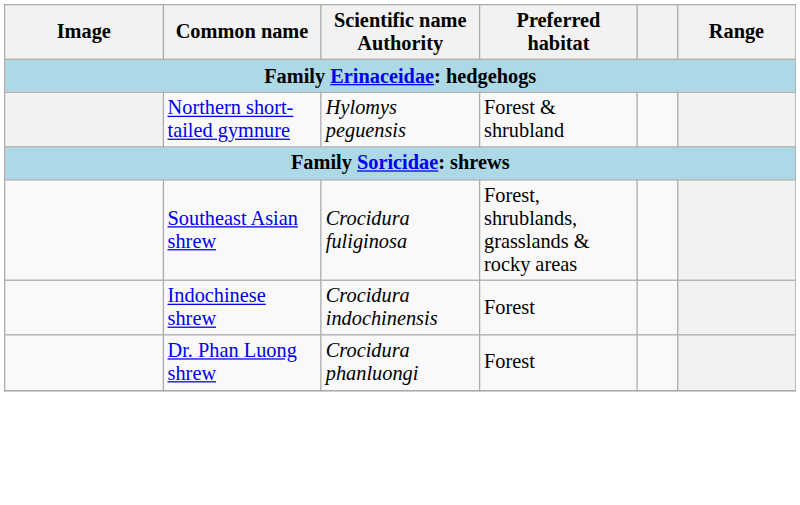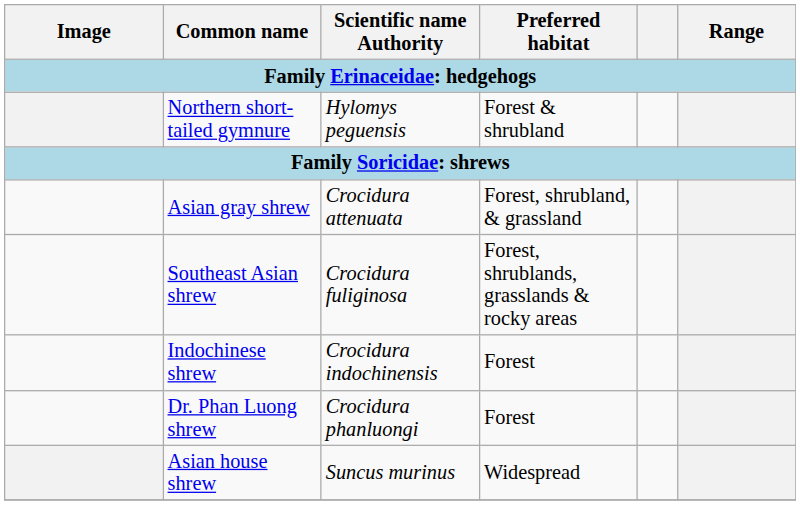 <table width=100% class="wikitable unsortable plainrowheaders">
 <tr>
 <th width="20%" style="text-align: center;">Image</th>
 <th width="20%">Common name</th>
 <th width="20%">Scientific name<br>Authority</th>
 <th width="20%">Preferred habitat</th>
 <th width="5%"></th>
 <th width="15%">Range</th>
 </tr>
 <tr>
 <td style="text-align:center;background:lightblue;" colspan=6><strong>Family <a href='#'>Erinaceidae</a>: hedgehogs</strong></td>
 </tr>
 <tr>
 <th style="text-align: center;"></th>
 <td><a href='#'>Northern short-tailed gymnure</a></td>
 <td><em>Hylomys peguensis</em><br></td>
 <td>Forest & shrubland</td>
 <td></td>
 <th style="text-align: center;"></th>
 </tr>
 <tr>
 <td style="text-align:center;background:lightblue;" colspan=6><strong>Family <a href='#'>Soricidae</a>: shrews</strong></td>
+</tr>
+<tr>
+<td></td>
+<td><a href='#'>Asian gray shrew</a></td>
+<td><em>Crocidura attenuata</em><br></td>
+<td>Forest, shrubland, & grassland</td>
+<td><br></td>
+<th style="text-align: center;"></th>
 </tr>
 <tr>
 <td></td>
 <td><a href='#'>Southeast Asian shrew</a></td>
 <td><em>Crocidura fuliginosa</em><br></td>
 <td>Forest, shrublands, grasslands & rocky areas</td>
 <td><br></td>
 <th style="text-align: center;"></th>
 </tr>
 <tr>
 <td></td>
 <td><a href='#'>Indochinese shrew</a></td>
 <td><em>Crocidura indochinensis</em><br></td>
 <td>Forest</td>
 <td><br></td>
 <th style="text-align: center;"></th>
 </tr>
 <tr>
 <td></td>
 <td><a href='#'>Dr. Phan Luong shrew</a></td>
 <td><em>Crocidura phanluongi</em><br></td>
 <td>Forest</td>
 <td><br></td>
 <th style="text-align: center;"></th>
 </tr>
 <tr>
+<th style="text-align: center;"></th>
+<td><a href='#'>Asian house shrew</a></td>
+<td><em>Suncus murinus</em><br></td>
+<td>Widespread</td>
+<td><br></td>
+<th style="text-align: center;"></th>
+</tr>
+<tr>
 </tr>
 </table>
